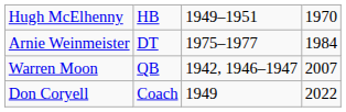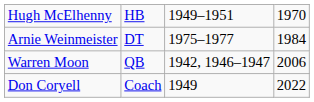 <table class="wikitable">
 <tr>
 <td><a href='#'>Hugh McElhenny</a></td>
 <td><a href='#'>HB</a></td>
 <td>1949–1951</td>
 <td>1970</td>
 </tr>
 <tr>
 <td><a href='#'>Arnie Weinmeister</a></td>
 <td><a href='#'>DT</a></td>
 <td>1975–1977</td>
 <td>1984</td>
 </tr>
 <tr>
 <td><a href='#'>Warren Moon</a></td>
 <td><a href='#'>QB</a></td>
 <td>1942, 1946–1947</td>
-<td>2007</td>
+<td>2006</td>
 </tr>
 <tr>
 <td><a href='#'>Don Coryell</a></td>
 <td><a href='#'>Coach</a></td>
 <td>1949</td>
 <td>2022</td>
 </tr>
 </table>
